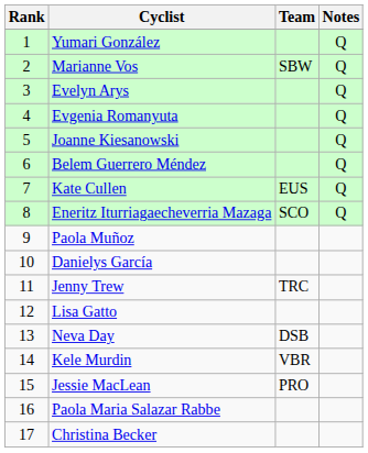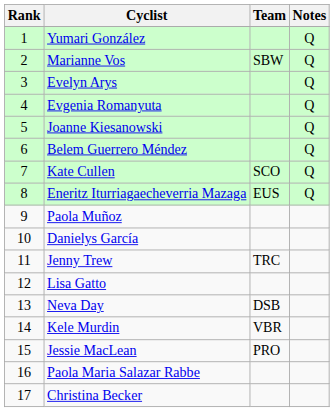 <table class="wikitable sortable" style="text-align:center;">
 <tr>
 <th>Rank</th>
 <th class="unsortable">Cyclist</th>
 <th>Team</th>
 <th class="unsortable">Notes</th>
 </tr>
 <tr>
 </tr>
 <tr bgcolor=ccffcc>
 <td align=center>1</td>
 <td align=left><a href='#'>Yumari González</a></td>
 <td align=left></td>
 <td>Q</td>
 </tr>
 <tr bgcolor=ccffcc>
 <td align=center>2</td>
 <td align=left><a href='#'>Marianne Vos</a></td>
 <td align=left>SBW</td>
 <td>Q</td>
 </tr>
 <tr bgcolor=ccffcc>
 <td align=center>3</td>
 <td align=left><a href='#'>Evelyn Arys</a></td>
 <td align=left></td>
 <td>Q</td>
 </tr>
 <tr bgcolor=ccffcc>
 <td align=center>4</td>
 <td align=left><a href='#'>Evgenia Romanyuta</a></td>
 <td align=left></td>
 <td>Q</td>
 </tr>
 <tr bgcolor=ccffcc>
 <td align=center>5</td>
 <td align=left><a href='#'>Joanne Kiesanowski</a></td>
 <td align=left></td>
 <td>Q</td>
 </tr>
 <tr bgcolor=ccffcc>
 <td align=center>6</td>
 <td align=left><a href='#'>Belem Guerrero Méndez</a></td>
 <td align=left></td>
 <td>Q</td>
 </tr>
 <tr bgcolor=ccffcc>
 <td align=center>7</td>
 <td align=left><a href='#'>Kate Cullen</a></td>
-<td align=left>EUS</td>
+<td align=left>SCO</td>
 <td>Q</td>
 </tr>
 <tr bgcolor=ccffcc>
 <td align=center>8</td>
 <td align=left><a href='#'>Eneritz Iturriagaecheverria Mazaga</a></td>
-<td align=left>SCO</td>
+<td align=left>EUS</td>
 <td>Q</td>
 </tr>
 <tr>
 <td align=center>9</td>
 <td align=left><a href='#'>Paola Muñoz</a></td>
 <td align=left></td>
 <td></td>
 </tr>
 <tr>
 <td align=center>10</td>
 <td align=left><a href='#'>Danielys García</a></td>
 <td align=left></td>
 <td></td>
 </tr>
 <tr>
 <td align=center>11</td>
 <td align=left><a href='#'>Jenny Trew</a></td>
 <td align=left>TRC</td>
 <td></td>
 </tr>
 <tr>
 <td align=center>12</td>
 <td align=left><a href='#'>Lisa Gatto</a></td>
 <td align=left></td>
 <td></td>
 </tr>
 <tr>
 <td align=center>13</td>
 <td align=left><a href='#'>Neva Day</a></td>
 <td align=left>DSB</td>
 <td></td>
 </tr>
 <tr>
 <td align=center>14</td>
 <td align=left><a href='#'>Kele Murdin</a></td>
 <td align=left>VBR</td>
 <td></td>
 </tr>
 <tr>
 <td align=center>15</td>
 <td align=left><a href='#'>Jessie MacLean</a></td>
 <td align=left>PRO</td>
 <td></td>
 </tr>
 <tr>
 <td align=center>16</td>
 <td align=left><a href='#'>Paola Maria Salazar Rabbe</a></td>
 <td align=left></td>
 <td></td>
 </tr>
 <tr>
 <td align=center>17</td>
 <td align=left><a href='#'>Christina Becker</a></td>
 <td align=left></td>
 <td></td>
 </tr>
 </table>
